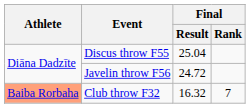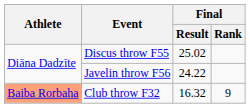 <table class="wikitable" style="text-align:center; font-size:90%">
 <tr>
 <th rowspan=2>Athlete</th>
 <th rowspan=2>Event</th>
 <th colspan=2>Final</th>
 </tr>
 <tr>
 <th>Result</th>
 <th>Rank</th>
 </tr>
 <tr>
 <td align=left rowspan=2><a href='#'>Diāna Dadzīte</a></td>
 <td align=left><a href='#'>Discus throw F55</a></td>
-<td>25.04</td>
+<td>25.02</td>
 <td></td>
 </tr>
 <tr>
 <td align=left><a href='#'>Javelin throw F56</a></td>
-<td>24.72</td>
+<td>24.22</td>
 <td></td>
 </tr>
 <tr>
 <td align=left style="background: lightsalmon;"><a href='#'>Baiba Rorbaha</a></td>
 <td align=left><a href='#'>Club throw F32</a></td>
 <td>16.32</td>
-<td>7</td>
+<td>9</td>
 </tr>
 </table>
